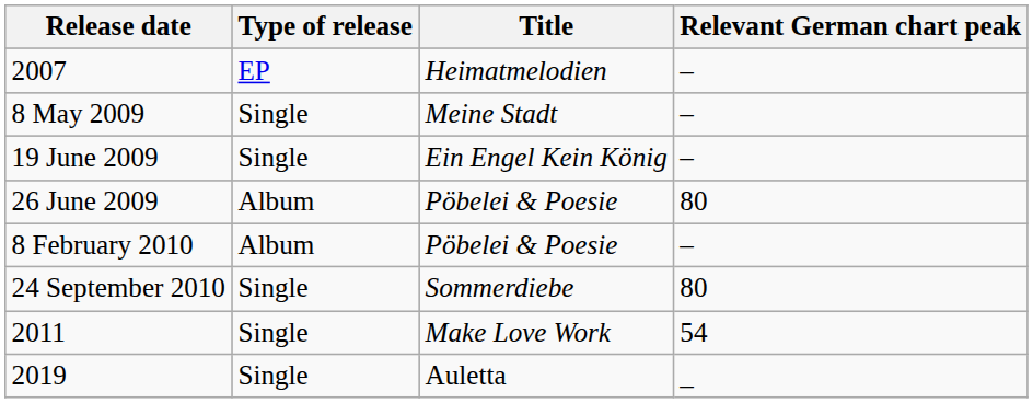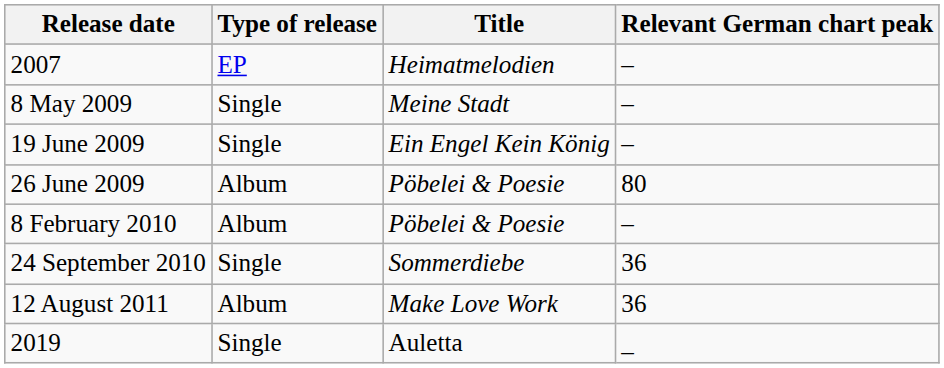 <table class="wikitable">
 <tr>
 <th>Release date</th>
 <th>Type of release</th>
 <th>Title</th>
 <th>Relevant German chart peak</th>
 </tr>
 <tr>
 <td>2007</td>
 <td><a href='#'>EP</a></td>
 <td><em>Heimatmelodien</em></td>
 <td>–</td>
 </tr>
 <tr>
 <td>8 May 2009</td>
 <td>Single</td>
 <td><em>Meine Stadt</em></td>
 <td>–</td>
 </tr>
 <tr>
 <td>19 June 2009</td>
 <td>Single</td>
 <td><em>Ein Engel Kein König</em></td>
 <td>–</td>
 </tr>
 <tr>
 <td>26 June 2009</td>
 <td>Album</td>
 <td><em>Pöbelei & Poesie</em></td>
 <td>80</td>
 </tr>
 <tr>
 <td>8 February 2010</td>
 <td>Album</td>
 <td><em>Pöbelei & Poesie</em></td>
 <td>–</td>
 </tr>
 <tr>
 <td>24 September 2010</td>
 <td>Single</td>
 <td><em>Sommerdiebe</em></td>
-<td>80</td>
+<td>36</td>
 </tr>
 <tr>
-<td>2011</td>
-<td>Single</td>
+<td>12 August 2011</td>
+<td>Album</td>
 <td><em>Make Love Work</em></td>
-<td>54</td>
+<td>36</td>
 </tr>
 <tr>
 <td>2019</td>
 <td>Single</td>
 <td>Auletta</td>
 <td>_</td>
 </tr>
 </table>
